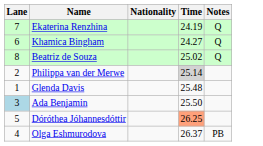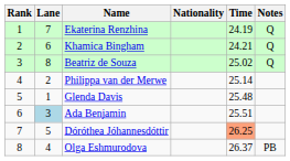 <table class="wikitable sortable" style="text-align:center">
 <tr>
+<th>Rank</th>
 <th>Lane</th>
 <th>Name</th>
 <th>Nationality</th>
 <th>Time</th>
 <th>Notes</th>
 </tr>
 <tr bgcolor=ccffcc>
+<td>1</td>
 <td>7</td>
 <td align=left><a href='#'>Ekaterina Renzhina</a></td>
 <td align=left></td>
 <td>24.19</td>
 <td>Q</td>
 </tr>
 <tr bgcolor=ccffcc>
+<td>2</td>
 <td>6</td>
 <td align=left><a href='#'>Khamica Bingham</a></td>
 <td align=left></td>
-<td>24.27</td>
+<td>24.21</td>
 <td>Q</td>
 </tr>
 <tr bgcolor=ccffcc>
+<td>3</td>
 <td>8</td>
 <td align=left><a href='#'>Beatriz de Souza</a></td>
 <td align=left></td>
 <td>25.02</td>
 <td>Q</td>
 </tr>
 <tr>
+<td>4</td>
 <td>2</td>
 <td align=left><a href='#'>Philippa van der Merwe</a></td>
 <td align=left></td>
-<td style="background: lightgrey;">25.14</td>
+<td>25.14</td>
 <td></td>
 </tr>
 <tr>
+<td>5</td>
 <td>1</td>
 <td align=left><a href='#'>Glenda Davis</a></td>
 <td align=left></td>
 <td>25.48</td>
 <td></td>
 </tr>
 <tr>
+<td>6</td>
 <td style="background: lightblue;">3</td>
 <td align=left><a href='#'>Ada Benjamin</a></td>
 <td align=left></td>
-<td>25.50</td>
+<td>25.51</td>
 <td></td>
 </tr>
 <tr>
+<td>7</td>
 <td>5</td>
 <td align=left><a href='#'>Dóróthea Jóhannesdóttir</a></td>
 <td align=left></td>
 <td style="background: lightsalmon;">26.25</td>
 <td></td>
 </tr>
 <tr>
+<td>8</td>
 <td>4</td>
 <td align=left><a href='#'>Olga Eshmurodova</a></td>
 <td align=left></td>
 <td>26.37</td>
 <td>PB</td>
 </tr>
 </table>
